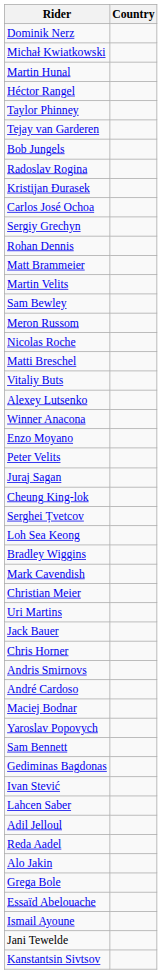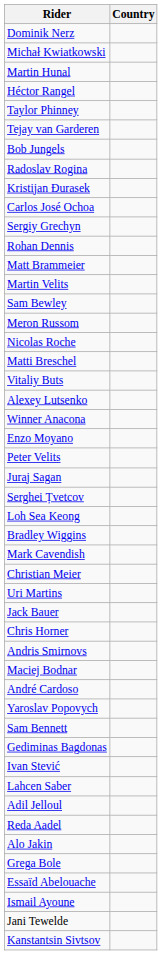 <table class="wikitable" style="font-size:95%; text-align:left;">
 <tr>
 <th>Rider</th>
 <th>Country</th>
 </tr>
 <tr>
 <td><a href='#'>Dominik Nerz</a></td>
 <td></td>
 </tr>
 <tr>
 <td><a href='#'>Michał Kwiatkowski</a></td>
 <td></td>
 </tr>
 <tr>
 <td><a href='#'>Martin Hunal</a></td>
 <td></td>
 </tr>
 <tr>
 <td><a href='#'>Héctor Rangel</a></td>
 <td></td>
 </tr>
 <tr>
 <td><a href='#'>Taylor Phinney</a></td>
 <td></td>
 </tr>
 <tr>
 <td><a href='#'>Tejay van Garderen</a></td>
 <td></td>
 </tr>
 <tr>
 <td><a href='#'>Bob Jungels</a></td>
 <td></td>
 </tr>
 <tr>
 <td><a href='#'>Radoslav Rogina</a></td>
 <td></td>
 </tr>
 <tr>
 <td><a href='#'>Kristijan Đurasek</a></td>
 <td></td>
 </tr>
 <tr>
 <td><a href='#'>Carlos José Ochoa</a></td>
 <td></td>
 </tr>
 <tr>
 <td><a href='#'>Sergiy Grechyn</a></td>
 <td></td>
 </tr>
 <tr>
 <td><a href='#'>Rohan Dennis</a></td>
 <td></td>
 </tr>
 <tr>
 <td><a href='#'>Matt Brammeier</a></td>
 <td></td>
 </tr>
 <tr>
 <td><a href='#'>Martin Velits</a></td>
 <td></td>
 </tr>
 <tr>
 <td><a href='#'>Sam Bewley</a></td>
 <td></td>
 </tr>
 <tr>
 <td><a href='#'>Meron Russom</a></td>
 <td></td>
 </tr>
 <tr>
 <td><a href='#'>Nicolas Roche</a></td>
 <td></td>
 </tr>
 <tr>
 <td><a href='#'>Matti Breschel</a></td>
 <td></td>
 </tr>
 <tr>
 <td><a href='#'>Vitaliy Buts</a></td>
 <td></td>
 </tr>
 <tr>
 <td><a href='#'>Alexey Lutsenko</a></td>
 <td></td>
 </tr>
 <tr>
 <td><a href='#'>Winner Anacona</a></td>
 <td></td>
 </tr>
 <tr>
 <td><a href='#'>Enzo Moyano</a></td>
 <td></td>
 </tr>
 <tr>
 <td><a href='#'>Peter Velits</a></td>
 <td></td>
 </tr>
 <tr>
 <td><a href='#'>Juraj Sagan</a></td>
 <td></td>
 </tr>
 <tr>
-<td><a href='#'>Cheung King-lok</a></td>
-<td></td>
-</tr>
-<tr>
 <td><a href='#'>Serghei Țvetcov</a></td>
 <td></td>
 </tr>
 <tr>
 <td><a href='#'>Loh Sea Keong</a></td>
 <td></td>
 </tr>
 <tr>
 <td><a href='#'>Bradley Wiggins</a></td>
 <td></td>
 </tr>
 <tr>
 <td><a href='#'>Mark Cavendish</a></td>
 <td></td>
 </tr>
 <tr>
 <td><a href='#'>Christian Meier</a></td>
 <td></td>
 </tr>
 <tr>
 <td><a href='#'>Uri Martins</a></td>
 <td></td>
 </tr>
 <tr>
 <td><a href='#'>Jack Bauer</a></td>
 <td></td>
 </tr>
 <tr>
 <td><a href='#'>Chris Horner</a></td>
 <td></td>
 </tr>
 <tr>
 <td><a href='#'>Andris Smirnovs</a></td>
 <td></td>
 </tr>
 <tr>
-<td><a href='#'>André Cardoso</a></td>
+<td><a href='#'>Maciej Bodnar</a></td>
 <td></td>
 </tr>
 <tr>
-<td><a href='#'>Maciej Bodnar</a></td>
+<td><a href='#'>André Cardoso</a></td>
 <td></td>
 </tr>
 <tr>
 <td><a href='#'>Yaroslav Popovych</a></td>
 <td></td>
 </tr>
 <tr>
 <td><a href='#'>Sam Bennett</a></td>
 <td></td>
 </tr>
 <tr>
 <td><a href='#'>Gediminas Bagdonas</a></td>
 <td></td>
 </tr>
 <tr>
 <td><a href='#'>Ivan Stević</a></td>
 <td></td>
 </tr>
 <tr>
 <td><a href='#'>Lahcen Saber</a></td>
 <td></td>
 </tr>
 <tr>
 <td><a href='#'>Adil Jelloul</a></td>
 <td></td>
 </tr>
 <tr>
 <td><a href='#'>Reda Aadel</a></td>
 <td></td>
 </tr>
 <tr>
 <td><a href='#'>Alo Jakin</a></td>
 <td></td>
 </tr>
 <tr>
 <td><a href='#'>Grega Bole</a></td>
 <td></td>
 </tr>
 <tr>
 <td><a href='#'>Essaïd Abelouache</a></td>
 <td></td>
 </tr>
 <tr>
 <td><a href='#'>Ismail Ayoune</a></td>
 <td></td>
 </tr>
 <tr>
 <td>Jani Tewelde</td>
 <td></td>
 </tr>
 <tr>
 <td><a href='#'>Kanstantsin Sivtsov</a></td>
 <td></td>
 </tr>
 </table>
